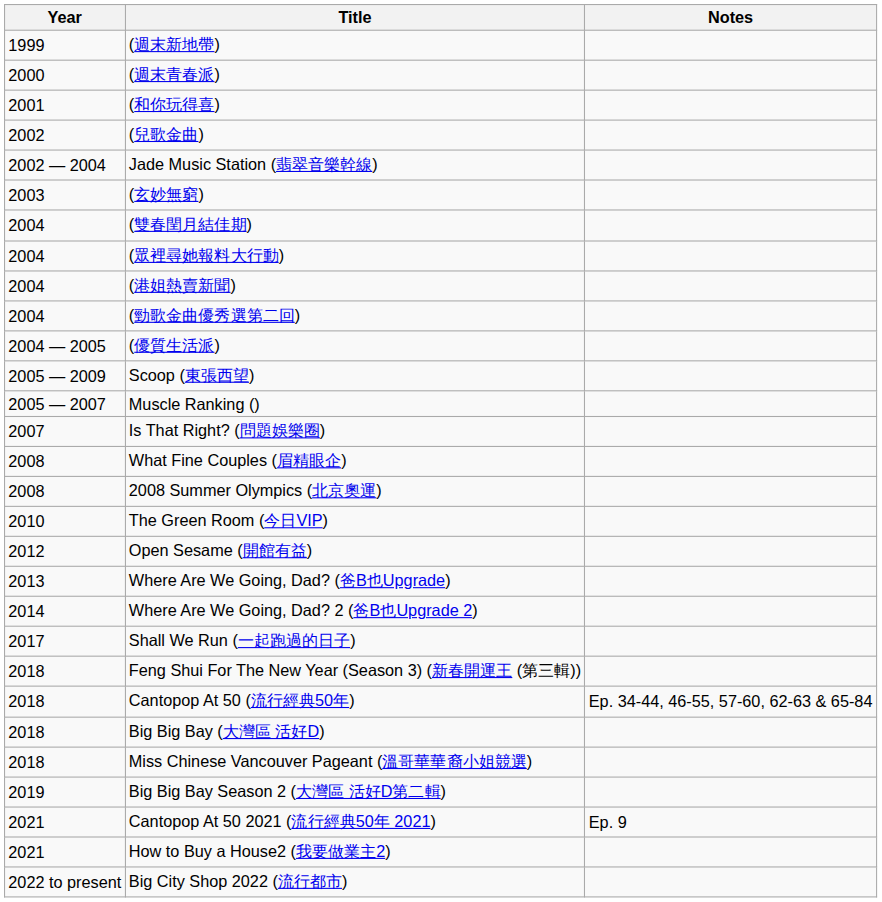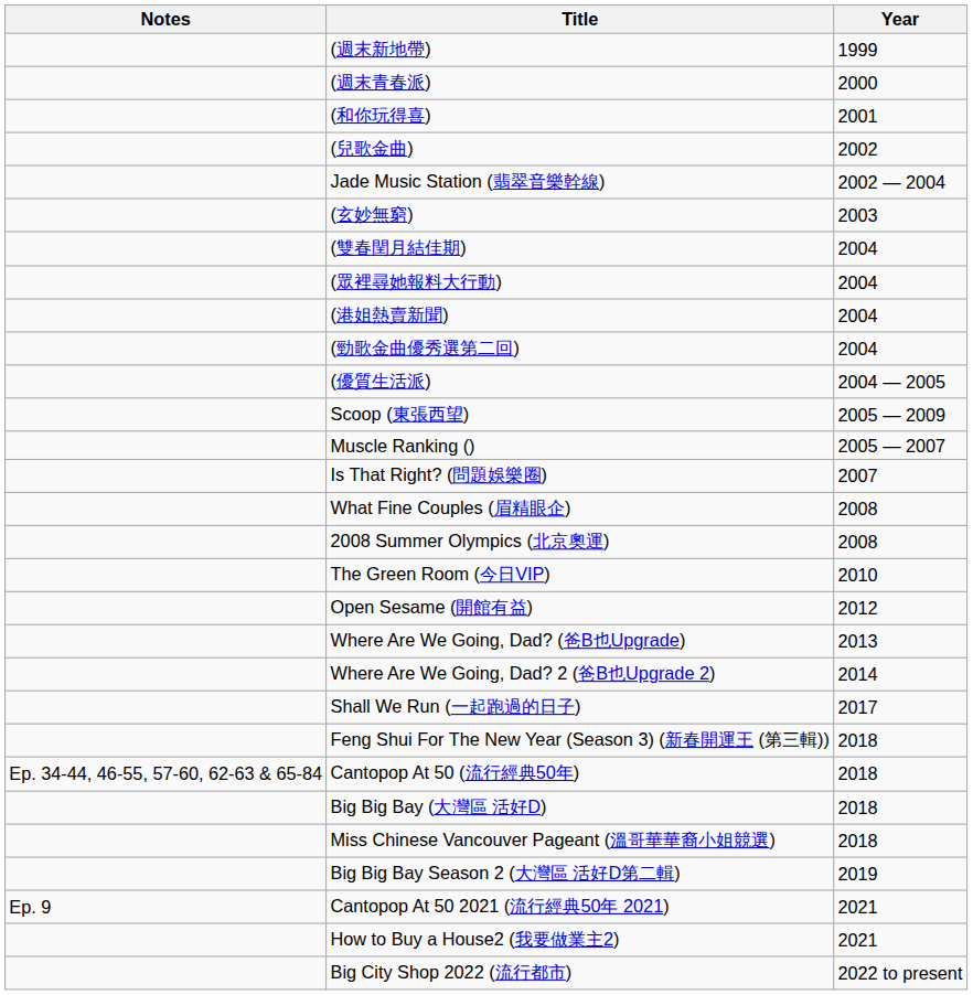 <table class="wikitable" style="font-size: 95%;">
 <tr>
+<th>Notes</th>
+<th>Title</th>
 <th>Year</th>
-<th>Title</th>
-<th>Notes</th>
 </tr>
 <tr>
+<td></td>
+<td>(<a href='#'>週末新地帶</a>)</td>
 <td>1999</td>
-<td>(<a href='#'>週末新地帶</a>)</td>
-<td></td>
 </tr>
 <tr>
+<td></td>
+<td>(<a href='#'>週末青春派</a>)</td>
 <td>2000</td>
-<td>(<a href='#'>週末青春派</a>)</td>
-<td></td>
 </tr>
 <tr>
+<td></td>
+<td>(<a href='#'>和你玩得喜</a>)</td>
 <td>2001</td>
-<td>(<a href='#'>和你玩得喜</a>)</td>
-<td></td>
 </tr>
 <tr>
+<td></td>
+<td>(<a href='#'>兒歌金曲</a>)</td>
 <td>2002</td>
-<td>(<a href='#'>兒歌金曲</a>)</td>
-<td></td>
 </tr>
 <tr>
+<td></td>
+<td>Jade Music Station (<a href='#'>翡翠音樂幹線</a>)</td>
 <td>2002 — 2004</td>
-<td>Jade Music Station (<a href='#'>翡翠音樂幹線</a>)</td>
-<td></td>
 </tr>
 <tr>
+<td></td>
+<td>(<a href='#'>玄妙無窮</a>)</td>
 <td>2003</td>
-<td>(<a href='#'>玄妙無窮</a>)</td>
-<td></td>
 </tr>
 <tr>
+<td></td>
+<td>(<a href='#'>雙春閏月結佳期</a>)</td>
 <td>2004</td>
-<td>(<a href='#'>雙春閏月結佳期</a>)</td>
-<td></td>
 </tr>
 <tr>
+<td></td>
+<td>(<a href='#'>眾裡尋她報料大行動</a>)</td>
 <td>2004</td>
-<td>(<a href='#'>眾裡尋她報料大行動</a>)</td>
-<td></td>
 </tr>
 <tr>
+<td></td>
+<td>(<a href='#'>港姐熱賣新聞</a>)</td>
 <td>2004</td>
-<td>(<a href='#'>港姐熱賣新聞</a>)</td>
-<td></td>
 </tr>
 <tr>
+<td></td>
+<td>(<a href='#'>勁歌金曲優秀選第二回</a>)</td>
 <td>2004</td>
-<td>(<a href='#'>勁歌金曲優秀選第二回</a>)</td>
-<td></td>
 </tr>
 <tr>
+<td></td>
+<td>(<a href='#'>優質生活派</a>)</td>
 <td>2004 — 2005</td>
-<td>(<a href='#'>優質生活派</a>)</td>
-<td></td>
 </tr>
 <tr>
+<td></td>
+<td>Scoop (<a href='#'>東張西望</a>)</td>
 <td>2005 — 2009</td>
-<td>Scoop (<a href='#'>東張西望</a>)</td>
-<td></td>
 </tr>
 <tr>
+<td></td>
+<td>Muscle Ranking ()</td>
 <td>2005 — 2007</td>
-<td>Muscle Ranking ()</td>
-<td></td>
 </tr>
 <tr>
+<td></td>
+<td>Is That Right? (<a href='#'>問題娛樂圈</a>)</td>
 <td>2007</td>
-<td>Is That Right? (<a href='#'>問題娛樂圈</a>)</td>
-<td></td>
 </tr>
 <tr>
+<td></td>
+<td>What Fine Couples (<a href='#'>眉精眼企</a>)</td>
 <td>2008</td>
-<td>What Fine Couples (<a href='#'>眉精眼企</a>)</td>
-<td></td>
 </tr>
 <tr>
+<td></td>
+<td>2008 Summer Olympics (<a href='#'>北京奧運</a>)</td>
 <td>2008</td>
-<td>2008 Summer Olympics (<a href='#'>北京奧運</a>)</td>
-<td></td>
 </tr>
 <tr>
+<td></td>
+<td>The Green Room (<a href='#'>今日VIP</a>)</td>
 <td>2010</td>
-<td>The Green Room (<a href='#'>今日VIP</a>)</td>
-<td></td>
 </tr>
 <tr>
+<td></td>
+<td>Open Sesame (<a href='#'>開館有益</a>)</td>
 <td>2012</td>
-<td>Open Sesame (<a href='#'>開館有益</a>)</td>
-<td></td>
 </tr>
 <tr>
+<td></td>
+<td>Where Are We Going, Dad? (<a href='#'>爸B也Upgrade</a>)</td>
 <td>2013</td>
-<td>Where Are We Going, Dad? (<a href='#'>爸B也Upgrade</a>)</td>
-<td></td>
 </tr>
 <tr>
+<td></td>
+<td>Where Are We Going, Dad? 2 (<a href='#'>爸B也Upgrade 2</a>)</td>
 <td>2014</td>
-<td>Where Are We Going, Dad? 2 (<a href='#'>爸B也Upgrade 2</a>)</td>
-<td></td>
 </tr>
 <tr>
+<td></td>
+<td>Shall We Run (<a href='#'>一起跑過的日子</a>)</td>
 <td>2017</td>
-<td>Shall We Run (<a href='#'>一起跑過的日子</a>)</td>
-<td></td>
 </tr>
 <tr>
+<td></td>
+<td>Feng Shui For The New Year (Season 3) (<a href='#'>新春開運王</a> (第三輯))</td>
 <td>2018</td>
-<td>Feng Shui For The New Year (Season 3) (<a href='#'>新春開運王</a> (第三輯))</td>
-<td></td>
 </tr>
 <tr>
+<td>Ep. 34-44, 46-55, 57-60, 62-63 & 65-84</td>
+<td>Cantopop At 50 (<a href='#'>流行經典50年</a>)</td>
 <td>2018</td>
-<td>Cantopop At 50 (<a href='#'>流行經典50年</a>)</td>
-<td>Ep. 34-44, 46-55, 57-60, 62-63 & 65-84</td>
 </tr>
 <tr>
+<td></td>
+<td>Big Big Bay (<a href='#'>大灣區 活好D</a>)</td>
 <td>2018</td>
-<td>Big Big Bay (<a href='#'>大灣區 活好D</a>)</td>
-<td></td>
 </tr>
 <tr>
+<td></td>
+<td>Miss Chinese Vancouver Pageant (<a href='#'>溫哥華華裔小姐競選</a>)</td>
 <td>2018</td>
-<td>Miss Chinese Vancouver Pageant (<a href='#'>溫哥華華裔小姐競選</a>)</td>
-<td></td>
 </tr>
 <tr>
+<td></td>
+<td>Big Big Bay Season 2 (<a href='#'>大灣區 活好D第二輯</a>)</td>
 <td>2019</td>
-<td>Big Big Bay Season 2 (<a href='#'>大灣區 活好D第二輯</a>)</td>
-<td></td>
 </tr>
 <tr>
+<td>Ep. 9</td>
+<td>Cantopop At 50 2021 (<a href='#'>流行經典50年 2021</a>)</td>
 <td>2021</td>
-<td>Cantopop At 50 2021 (<a href='#'>流行經典50年 2021</a>)</td>
-<td>Ep. 9</td>
 </tr>
 <tr>
+<td></td>
+<td>How to Buy a House2 (<a href='#'>我要做業主2</a>)</td>
 <td>2021</td>
-<td>How to Buy a House2 (<a href='#'>我要做業主2</a>)</td>
-<td></td>
 </tr>
 <tr>
+<td></td>
+<td>Big City Shop 2022 (<a href='#'>流行都市</a>)</td>
 <td>2022 to present</td>
-<td>Big City Shop 2022 (<a href='#'>流行都市</a>)</td>
-<td></td>
 </tr>
 </table>
